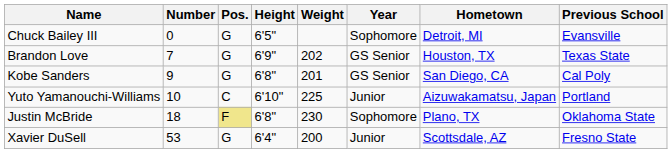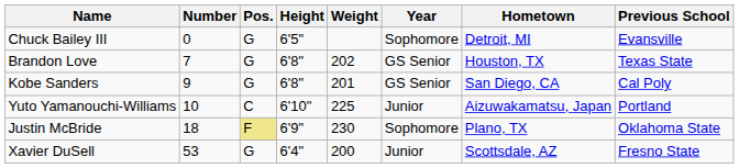 <table class="wikitable sortable" border="1">
 <tr>
 <th>Name</th>
 <th>Number</th>
 <th>Pos.</th>
 <th>Height</th>
 <th>Weight</th>
 <th>Year</th>
 <th>Hometown</th>
 <th class="unsortable">Previous School</th>
 </tr>
 <tr>
 <td>Chuck Bailey III</td>
 <td>0</td>
 <td>G</td>
 <td>6'5"</td>
 <td></td>
 <td>Sophomore</td>
 <td><a href='#'>Detroit, MI</a></td>
 <td><a href='#'>Evansville</a></td>
 </tr>
 <tr>
 <td>Brandon Love</td>
 <td>7</td>
 <td>G</td>
-<td>6'9"</td>
+<td>6'8"</td>
 <td>202</td>
 <td>GS Senior</td>
 <td><a href='#'>Houston, TX</a></td>
 <td><a href='#'>Texas State</a></td>
 </tr>
 <tr>
 <td>Kobe Sanders</td>
 <td>9</td>
 <td>G</td>
 <td>6'8"</td>
 <td>201</td>
 <td>GS Senior</td>
 <td><a href='#'>San Diego, CA</a></td>
 <td><a href='#'>Cal Poly</a></td>
 </tr>
 <tr>
 <td>Yuto Yamanouchi-Williams</td>
 <td>10</td>
 <td>C</td>
 <td>6'10"</td>
 <td>225</td>
 <td>Junior</td>
 <td><a href='#'>Aizuwakamatsu, Japan</a></td>
 <td><a href='#'>Portland</a></td>
 </tr>
 <tr>
 <td>Justin McBride</td>
 <td>18</td>
 <td style="background: khaki;">F</td>
-<td>6'8"</td>
+<td>6'9"</td>
 <td>230</td>
 <td>Sophomore</td>
 <td><a href='#'>Plano, TX</a></td>
 <td><a href='#'>Oklahoma State</a></td>
 </tr>
 <tr>
 <td>Xavier DuSell</td>
 <td>53</td>
 <td>G</td>
 <td>6'4"</td>
 <td>200</td>
 <td>Junior</td>
 <td><a href='#'>Scottsdale, AZ</a></td>
 <td><a href='#'>Fresno State</a></td>
 </tr>
 </table>
